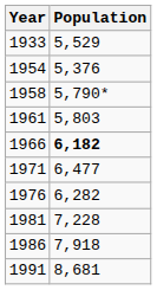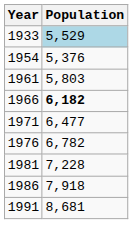 <table class="wikitable">
 <tr>
 <th>Year</th>
 <th>Population</th>
 </tr>
 <tr>
 <td>1933</td>
-<td>5,529</td>
+<td style="background: lightblue;">5,529</td>
 </tr>
 <tr>
 <td>1954</td>
 <td>5,376</td>
-</tr>
-<tr>
-<td>1958</td>
-<td>5,790*</td>
 </tr>
 <tr>
 <td>1961</td>
 <td>5,803</td>
 </tr>
 <tr>
 <td>1966</td>
 <td><strong>6,182</strong></td>
 </tr>
 <tr>
 <td>1971</td>
 <td>6,477</td>
 </tr>
 <tr>
 <td>1976</td>
-<td>6,282</td>
+<td>6,782</td>
 </tr>
 <tr>
 <td>1981</td>
 <td>7,228</td>
 </tr>
 <tr>
 <td>1986</td>
 <td>7,918</td>
 </tr>
 <tr>
 <td>1991</td>
 <td>8,681</td>
 </tr>
 </table>
